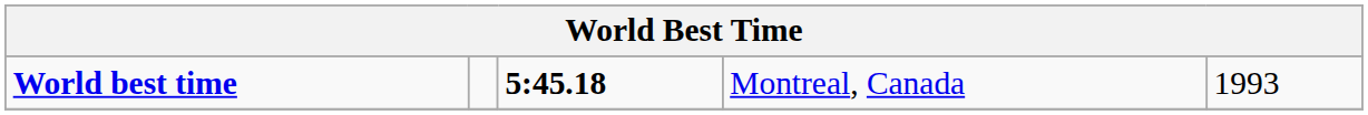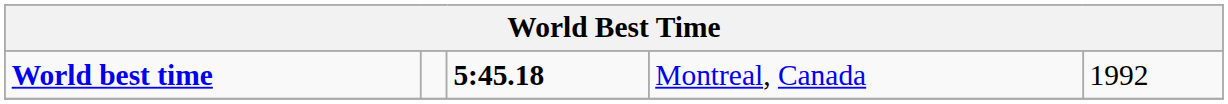 <table class="wikitable" width=75%>
 <tr>
 <th colspan=5>World Best Time</th>
 </tr>
 <tr>
 <td><strong><a href='#'>World best time</a></strong></td>
 <td></td>
 <td><strong>5:45.18</strong></td>
 <td><a href='#'>Montreal</a>, <a href='#'>Canada</a></td>
-<td>1993</td>
+<td>1992</td>
 </tr>
 <tr>
 </tr>
 </table>
